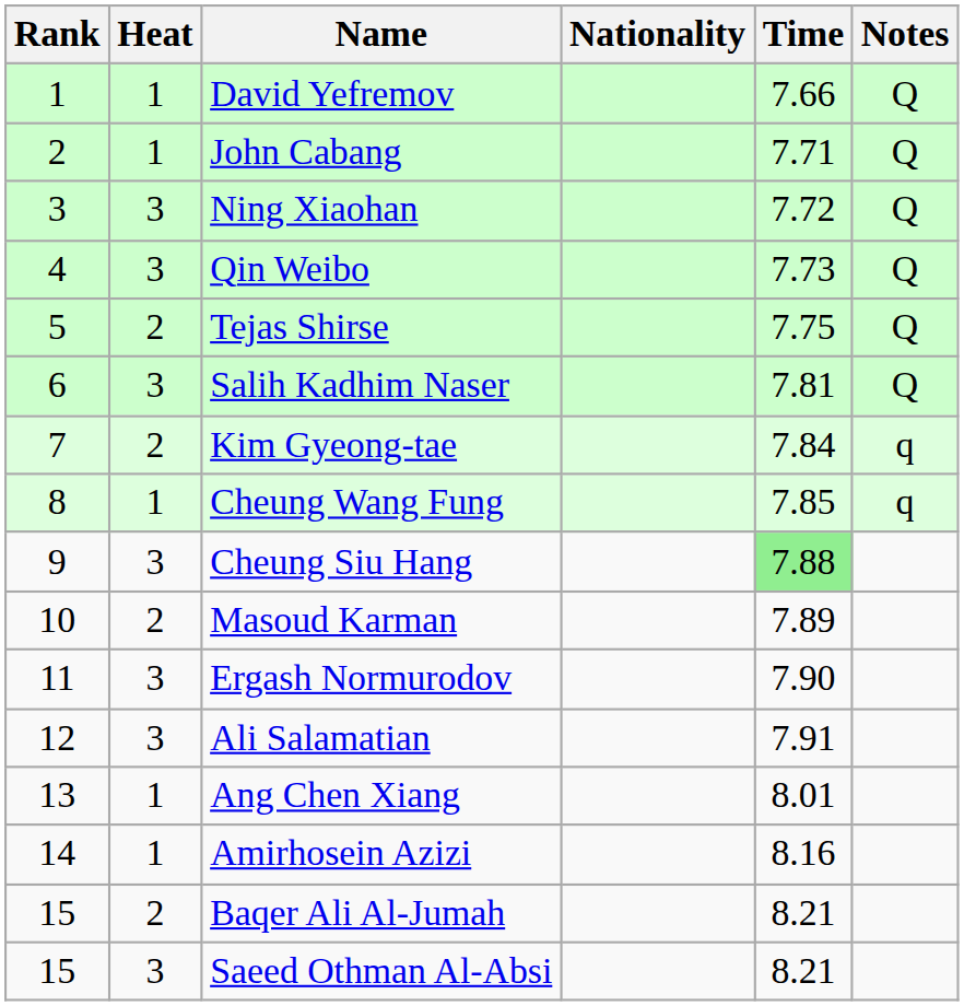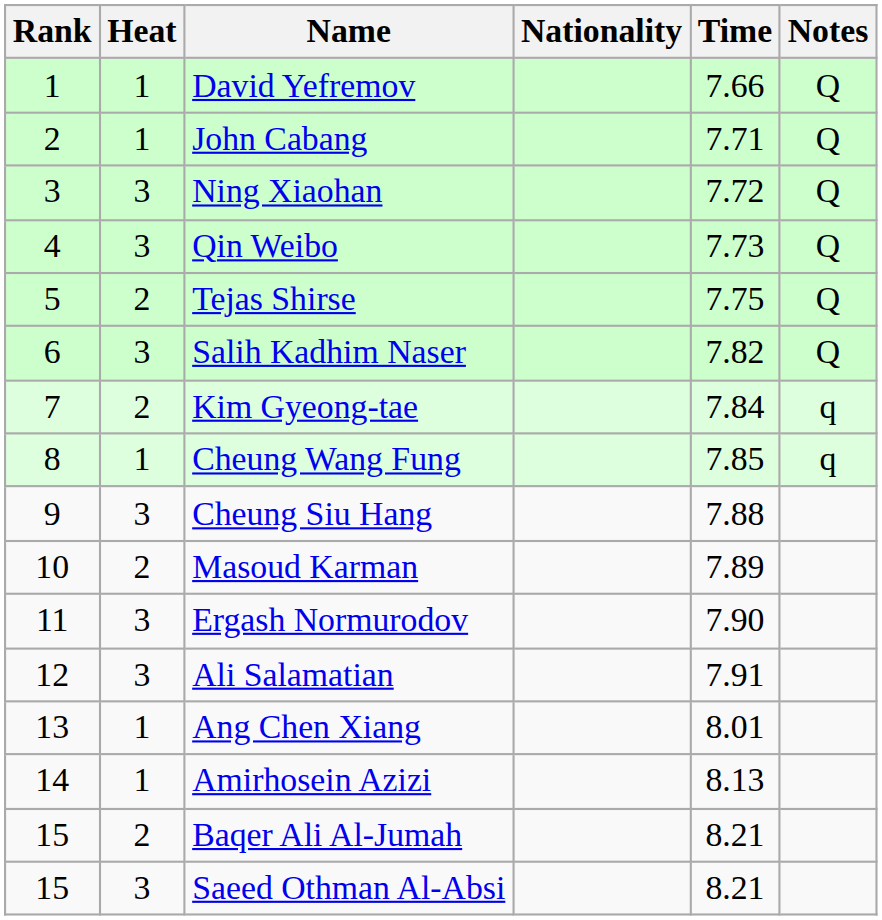 <table class="wikitable sortable" style="text-align:center">
 <tr>
 <th>Rank</th>
 <th>Heat</th>
 <th>Name</th>
 <th>Nationality</th>
 <th>Time</th>
 <th>Notes</th>
 </tr>
 <tr bgcolor=ccffcc>
 <td>1</td>
 <td>1</td>
 <td align=left><a href='#'>David Yefremov</a></td>
 <td align=left></td>
 <td>7.66</td>
 <td>Q</td>
 </tr>
 <tr bgcolor=ccffcc>
 <td>2</td>
 <td>1</td>
 <td align=left><a href='#'>John Cabang</a></td>
 <td align=left></td>
 <td>7.71</td>
 <td>Q</td>
 </tr>
 <tr bgcolor=ccffcc>
 <td>3</td>
 <td>3</td>
 <td align=left><a href='#'>Ning Xiaohan</a></td>
 <td align=left></td>
 <td>7.72</td>
 <td>Q</td>
 </tr>
 <tr bgcolor=ccffcc>
 <td>4</td>
 <td>3</td>
 <td align=left><a href='#'>Qin Weibo</a></td>
 <td align=left></td>
 <td>7.73</td>
 <td>Q</td>
 </tr>
 <tr bgcolor=ccffcc>
 <td>5</td>
 <td>2</td>
 <td align=left><a href='#'>Tejas Shirse</a></td>
 <td align=left></td>
 <td>7.75</td>
 <td>Q</td>
 </tr>
 <tr bgcolor=ccffcc>
 <td>6</td>
 <td>3</td>
 <td align=left><a href='#'>Salih Kadhim Naser</a></td>
 <td align=left></td>
-<td>7.81</td>
+<td>7.82</td>
 <td>Q</td>
 </tr>
 <tr bgcolor=ddffdd>
 <td>7</td>
 <td>2</td>
 <td align=left><a href='#'>Kim Gyeong-tae</a></td>
 <td align=left></td>
 <td>7.84</td>
 <td>q</td>
 </tr>
 <tr bgcolor=ddffdd>
 <td>8</td>
 <td>1</td>
 <td align=left><a href='#'>Cheung Wang Fung</a></td>
 <td align=left></td>
 <td>7.85</td>
 <td>q</td>
 </tr>
 <tr>
 <td>9</td>
 <td>3</td>
 <td align=left><a href='#'>Cheung Siu Hang</a></td>
 <td align=left></td>
-<td style="background: lightgreen;">7.88</td>
+<td>7.88</td>
 <td></td>
 </tr>
 <tr>
 <td>10</td>
 <td>2</td>
 <td align=left><a href='#'>Masoud Karman</a></td>
 <td align=left></td>
 <td>7.89</td>
 <td></td>
 </tr>
 <tr>
 <td>11</td>
 <td>3</td>
 <td align=left><a href='#'>Ergash Normurodov</a></td>
 <td align=left></td>
 <td>7.90</td>
 <td></td>
 </tr>
 <tr>
 <td>12</td>
 <td>3</td>
 <td align=left><a href='#'>Ali Salamatian</a></td>
 <td align=left></td>
 <td>7.91</td>
 <td></td>
 </tr>
 <tr>
 <td>13</td>
 <td>1</td>
 <td align=left><a href='#'>Ang Chen Xiang</a></td>
 <td align=left></td>
 <td>8.01</td>
 <td></td>
 </tr>
 <tr>
 <td>14</td>
 <td>1</td>
 <td align=left><a href='#'>Amirhosein Azizi</a></td>
 <td align=left></td>
-<td>8.16</td>
+<td>8.13</td>
 <td></td>
 </tr>
 <tr>
 <td>15</td>
 <td>2</td>
 <td align=left><a href='#'>Baqer Ali Al-Jumah</a></td>
 <td align=left></td>
 <td>8.21</td>
 <td></td>
 </tr>
 <tr>
 <td>15</td>
 <td>3</td>
 <td align=left><a href='#'>Saeed Othman Al-Absi</a></td>
 <td align=left></td>
 <td>8.21</td>
 <td></td>
 </tr>
 </table>
